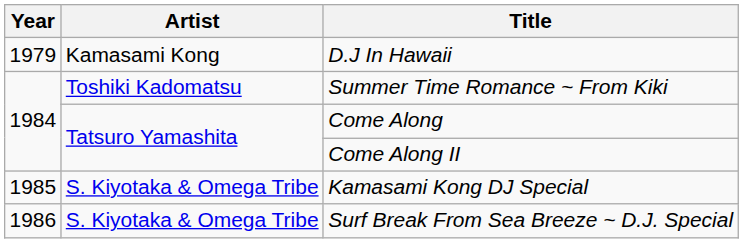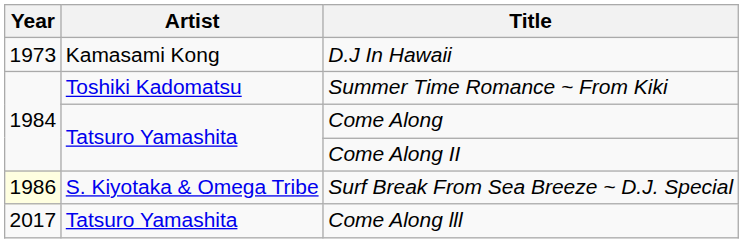 <table class="wikitable">
 <tr>
 <th>Year</th>
 <th>Artist</th>
 <th>Title</th>
 </tr>
 <tr>
-<td align="left">1979</td>
+<td align="left">1973</td>
 <td>Kamasami Kong</td>
 <td><em>D.J In Hawaii</em></td>
 </tr>
 <tr>
 <td rowspan="3" align="left">1984</td>
 <td><a href='#'>Toshiki Kadomatsu</a></td>
 <td><em>Summer Time Romance ~ From Kiki</em></td>
 </tr>
 <tr>
 <td rowspan="2"><a href='#'>Tatsuro Yamashita</a></td>
 <td><em>Come Along</em></td>
 </tr>
 <tr>
 <td><em>Come Along II</em></td>
 </tr>
 <tr>
-<td align="left">1985</td>
-<td><a href='#'>S. Kiyotaka & Omega Tribe</a></td>
-<td><em>Kamasami Kong DJ Special</em></td>
-</tr>
-<tr>
-<td align="left">1986</td>
+<td align="left" style="background: lightyellow;">1986</td>
 <td><a href='#'>S. Kiyotaka & Omega Tribe</a></td>
 <td><em>Surf Break From Sea Breeze ~ D.J. Special</em></td>
 </tr>
+<tr>
+<td align="left">2017</td>
+<td><a href='#'>Tatsuro Yamashita</a></td>
+<td><em>Come Along lll</em></td>
+</tr>
 </table>
